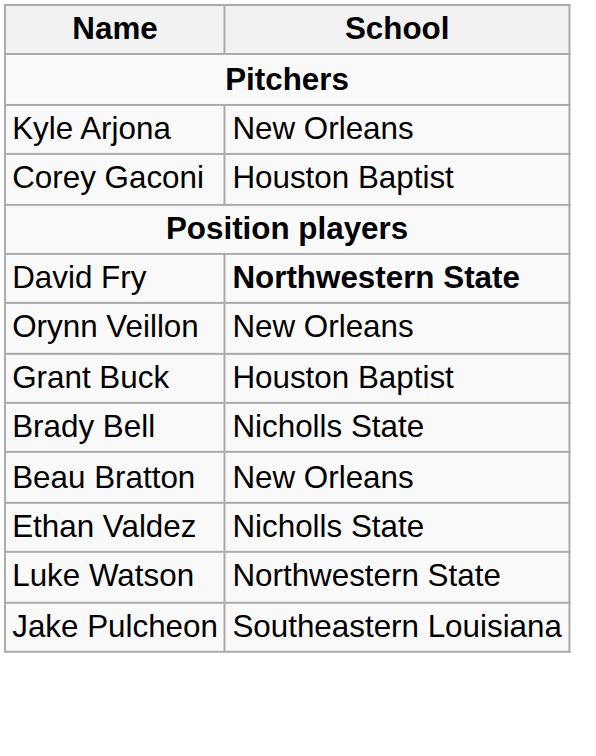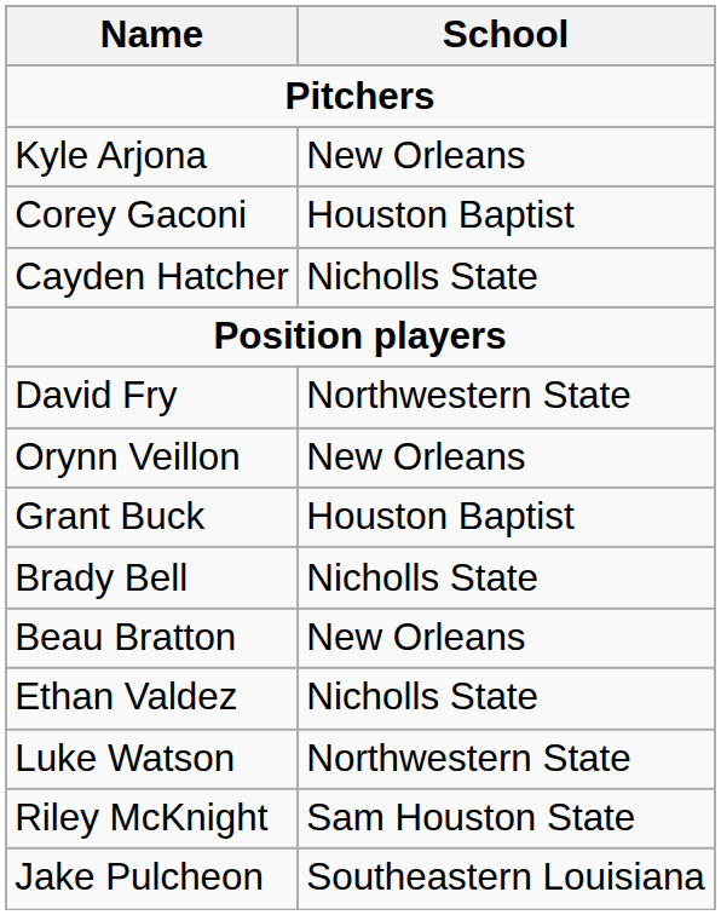 <table class=wikitable>
 <tr>
 <th>Name</th>
 <th>School</th>
 </tr>
 <tr>
 <td colspan=2 align=center><strong>Pitchers</strong></td>
 </tr>
 <tr>
 <td>Kyle Arjona</td>
 <td>New Orleans</td>
 </tr>
 <tr>
 <td>Corey Gaconi</td>
 <td>Houston Baptist</td>
 </tr>
 <tr>
+<td>Cayden Hatcher</td>
+<td>Nicholls State</td>
+</tr>
+<tr>
 <td colspan=2 align=center><strong>Position players</strong></td>
 </tr>
 <tr>
 <td>David Fry</td>
-<td><strong>Northwestern State</strong></td>
+<td>Northwestern State</td>
 </tr>
 <tr>
 <td>Orynn Veillon</td>
 <td>New Orleans</td>
 </tr>
 <tr>
 <td>Grant Buck</td>
 <td>Houston Baptist</td>
 </tr>
 <tr>
 <td>Brady Bell</td>
 <td>Nicholls State</td>
 </tr>
 <tr>
 <td>Beau Bratton</td>
 <td>New Orleans</td>
 </tr>
 <tr>
 <td>Ethan Valdez</td>
 <td>Nicholls State</td>
 </tr>
 <tr>
 <td>Luke Watson</td>
 <td>Northwestern State</td>
 </tr>
 <tr>
+<td>Riley McKnight</td>
+<td>Sam Houston State</td>
+</tr>
+<tr>
 <td>Jake Pulcheon</td>
 <td>Southeastern Louisiana</td>
 </tr>
 </table>
